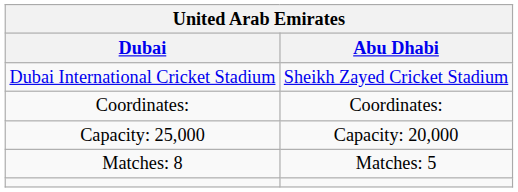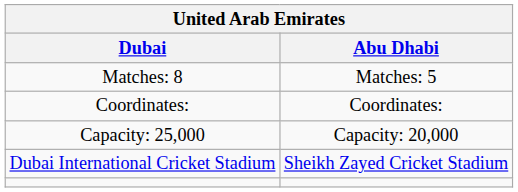 <table class="wikitable" style="text-align:center;margin:0 auto">
 <tr>
 <th colspan="2">United Arab Emirates</th>
 </tr>
 <tr>
 <th><a href='#'>Dubai</a></th>
 <th><a href='#'>Abu Dhabi</a></th>
 </tr>
 <tr>
-<td><a href='#'>Dubai International Cricket Stadium</a></td>
-<td><a href='#'>Sheikh Zayed Cricket Stadium</a></td>
+<td>Matches: 8</td>
+<td>Matches: 5</td>
 </tr>
 <tr>
 <td>Coordinates: </td>
 <td>Coordinates: </td>
 </tr>
 <tr>
 <td>Capacity: 25,000</td>
 <td>Capacity: 20,000</td>
 </tr>
 <tr>
-<td>Matches: 8</td>
-<td>Matches: 5</td>
+<td><a href='#'>Dubai International Cricket Stadium</a></td>
+<td><a href='#'>Sheikh Zayed Cricket Stadium</a></td>
 </tr>
 <tr>
 <td></td>
 <td></td>
 </tr>
 </table>
